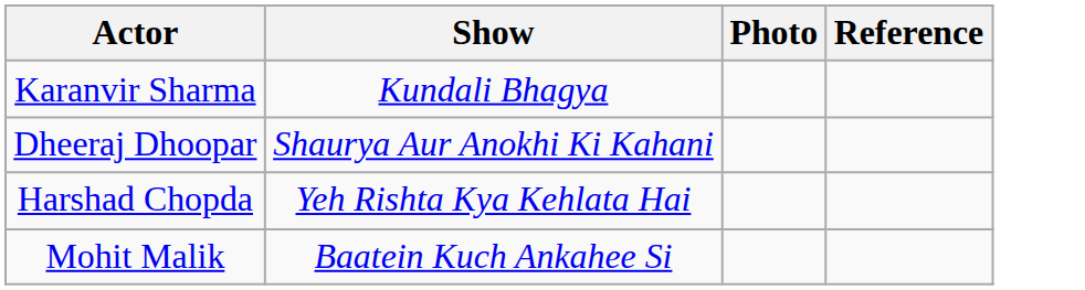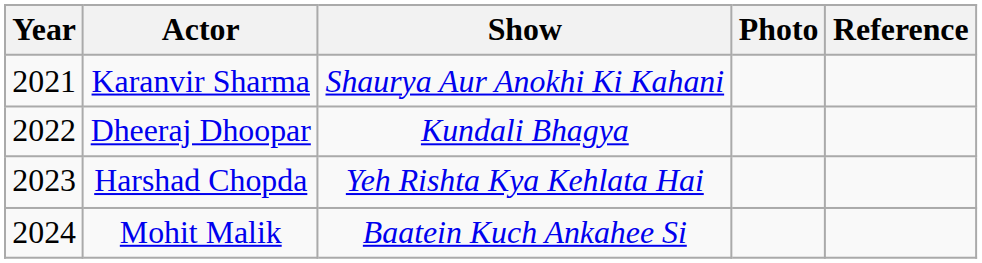 <table class="wikitable sortable" style="text-align:center;">
 <tr>
+<th>Year</th>
 <th>Actor</th>
 <th>Show</th>
 <th>Photo</th>
 <th>Reference</th>
 </tr>
 <tr>
+<td>2021</td>
 <td><a href='#'>Karanvir Sharma</a></td>
+<td><em><a href='#'>Shaurya Aur Anokhi Ki Kahani</a></em></td>
+<td></td>
+<td></td>
+</tr>
+<tr>
+<td>2022</td>
+<td><a href='#'>Dheeraj Dhoopar</a></td>
 <td><em><a href='#'>Kundali Bhagya</a></em></td>
 <td></td>
 <td></td>
 </tr>
 <tr>
-<td><a href='#'>Dheeraj Dhoopar</a></td>
-<td><em><a href='#'>Shaurya Aur Anokhi Ki Kahani</a></em></td>
-<td></td>
-<td></td>
-</tr>
-<tr>
+<td>2023</td>
 <td><a href='#'>Harshad Chopda</a></td>
 <td><em><a href='#'>Yeh Rishta Kya Kehlata Hai</a></em></td>
 <td></td>
 <td></td>
 </tr>
 <tr>
+<td>2024</td>
 <td><a href='#'>Mohit Malik</a></td>
 <td><em><a href='#'>Baatein Kuch Ankahee Si</a></em></td>
 <td></td>
 <td></td>
 </tr>
 </table>
